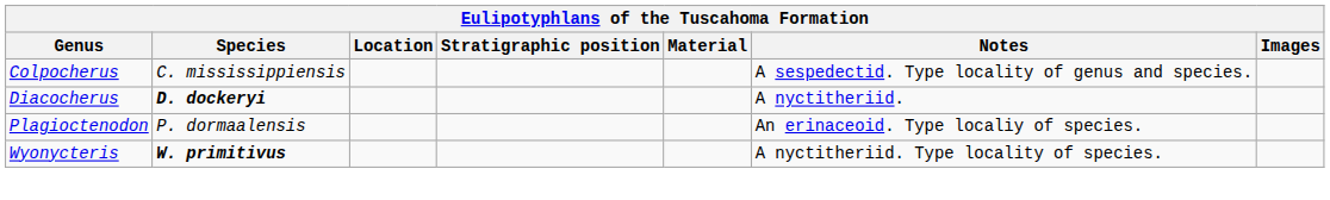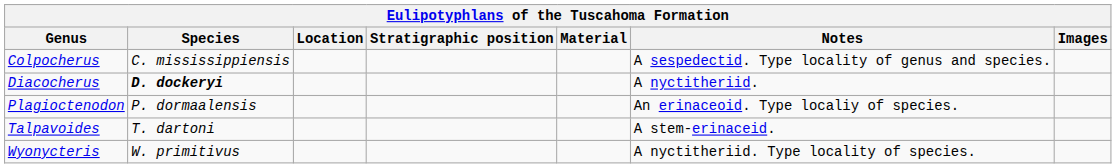 <table class="wikitable">
 <tr>
 <th colspan="7"><a href='#'>Eulipotyphlans</a> of the Tuscahoma Formation</th>
 </tr>
 <tr>
 <th>Genus</th>
 <th>Species</th>
 <th>Location</th>
 <th>Stratigraphic position</th>
 <th>Material</th>
 <th>Notes</th>
 <th>Images</th>
 </tr>
 <tr>
 <td><em><a href='#'>Colpocherus</a></em></td>
 <td><em>C. mississippiensis</em></td>
 <td></td>
 <td></td>
 <td></td>
 <td>A <a href='#'>sespedectid</a>. Type locality of genus and species.</td>
 <td></td>
 </tr>
 <tr>
 <td><em><a href='#'>Diacocherus</a></em></td>
 <td><strong><em>D. dockeryi</em></strong></td>
 <td></td>
 <td></td>
 <td></td>
 <td>A <a href='#'>nyctitheriid</a>.</td>
 <td></td>
 </tr>
 <tr>
 <td><em><a href='#'>Plagioctenodon</a></em></td>
 <td><em>P. dormaalensis</em></td>
 <td></td>
 <td></td>
 <td></td>
 <td>An <a href='#'>erinaceoid</a>. Type localiy of species.</td>
 <td></td>
 </tr>
 <tr>
+<td><em><a href='#'>Talpavoides</a></em></td>
+<td><em>T. dartoni</em></td>
+<td></td>
+<td></td>
+<td></td>
+<td>A stem-<a href='#'>erinaceid</a>.</td>
+<td></td>
+</tr>
+<tr>
 <td><em><a href='#'>Wyonycteris</a></em></td>
-<td><strong><em>W. primitivus</em></strong></td>
+<td><em>W. primitivus</em></td>
 <td></td>
 <td></td>
 <td></td>
 <td>A nyctitheriid. Type locality of species.</td>
 <td></td>
 </tr>
 </table>
